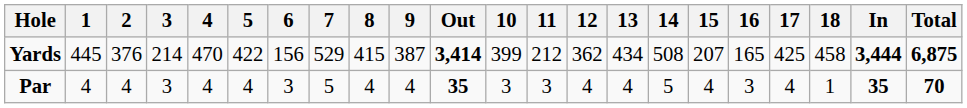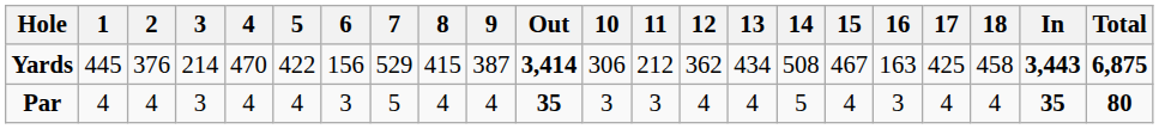 <table class="wikitable" style="text-align:center">
 <tr>
 <th>Hole</th>
 <th>1</th>
 <th>2</th>
 <th>3</th>
 <th>4</th>
 <th>5</th>
 <th>6</th>
 <th>7</th>
 <th>8</th>
 <th>9</th>
 <th>Out</th>
 <th>10</th>
 <th>11</th>
 <th>12</th>
 <th>13</th>
 <th>14</th>
 <th>15</th>
 <th>16</th>
 <th>17</th>
 <th>18</th>
 <th>In</th>
 <th>Total</th>
 </tr>
 <tr>
 <td><strong>Yards</strong></td>
 <td>445</td>
 <td>376</td>
 <td>214</td>
 <td>470</td>
 <td>422</td>
 <td>156</td>
 <td>529</td>
 <td>415</td>
 <td>387</td>
 <td><strong>3,414</strong></td>
-<td>399</td>
+<td>306</td>
 <td>212</td>
 <td>362</td>
 <td>434</td>
 <td>508</td>
-<td>207</td>
-<td>165</td>
+<td>467</td>
+<td>163</td>
 <td>425</td>
 <td>458</td>
-<td><strong>3,444</strong></td>
+<td><strong>3,443</strong></td>
 <td><strong>6,875</strong></td>
 </tr>
 <tr>
 <td><strong>Par</strong></td>
 <td>4</td>
 <td>4</td>
 <td>3</td>
 <td>4</td>
 <td>4</td>
 <td>3</td>
 <td>5</td>
 <td>4</td>
 <td>4</td>
 <td><strong>35</strong></td>
 <td>3</td>
 <td>3</td>
 <td>4</td>
 <td>4</td>
 <td>5</td>
 <td>4</td>
 <td>3</td>
 <td>4</td>
-<td>1</td>
+<td>4</td>
 <td><strong>35</strong></td>
-<td><strong>70</strong></td>
+<td><strong>80</strong></td>
 </tr>
 </table>
